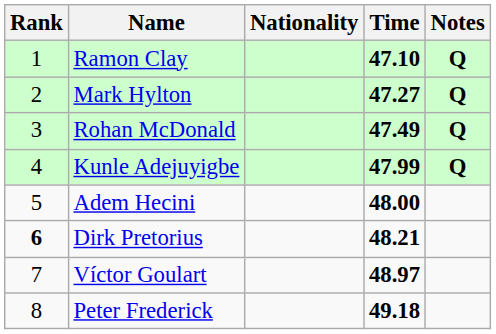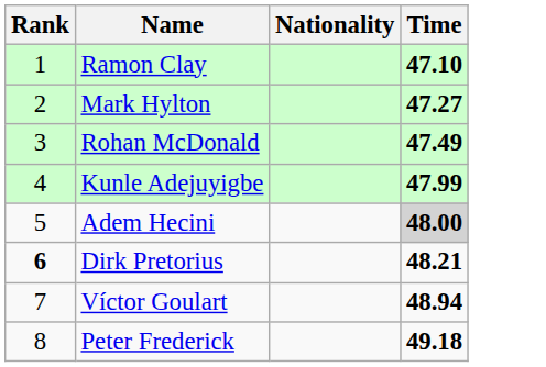 <table class="wikitable sortable" style="text-align:center">
 <tr>
 <th>Rank</th>
 <th>Name</th>
 <th>Nationality</th>
 <th>Time</th>
-<th>Notes</th>
 </tr>
 <tr bgcolor=ccffcc>
 <td>1</td>
 <td align=left><a href='#'>Ramon Clay</a></td>
 <td align=left></td>
 <td><strong>47.10</strong></td>
-<td><strong>Q</strong></td>
 </tr>
 <tr bgcolor=ccffcc>
 <td>2</td>
 <td align=left><a href='#'>Mark Hylton</a></td>
 <td align=left></td>
 <td><strong>47.27</strong></td>
-<td><strong>Q</strong></td>
 </tr>
 <tr bgcolor=ccffcc>
 <td>3</td>
 <td align=left><a href='#'>Rohan McDonald</a></td>
 <td align=left></td>
 <td><strong>47.49</strong></td>
-<td><strong>Q</strong></td>
 </tr>
 <tr bgcolor=ccffcc>
 <td>4</td>
 <td align=left><a href='#'>Kunle Adejuyigbe</a></td>
 <td align=left></td>
 <td><strong>47.99</strong></td>
-<td><strong>Q</strong></td>
 </tr>
 <tr>
 <td>5</td>
 <td align=left><a href='#'>Adem Hecini</a></td>
 <td align=left></td>
-<td><strong>48.00</strong></td>
-<td></td>
+<td style="background: lightgrey;"><strong>48.00</strong></td>
 </tr>
 <tr>
 <td><strong>6</strong></td>
 <td align=left><a href='#'>Dirk Pretorius</a></td>
 <td align=left></td>
 <td><strong>48.21</strong></td>
-<td></td>
 </tr>
 <tr>
 <td>7</td>
 <td align=left><a href='#'>Víctor Goulart</a></td>
 <td align=left></td>
-<td><strong>48.97</strong></td>
-<td></td>
+<td><strong>48.94</strong></td>
 </tr>
 <tr>
 <td>8</td>
 <td align=left><a href='#'>Peter Frederick</a></td>
 <td align=left></td>
 <td><strong>49.18</strong></td>
-<td></td>
 </tr>
 </table>
